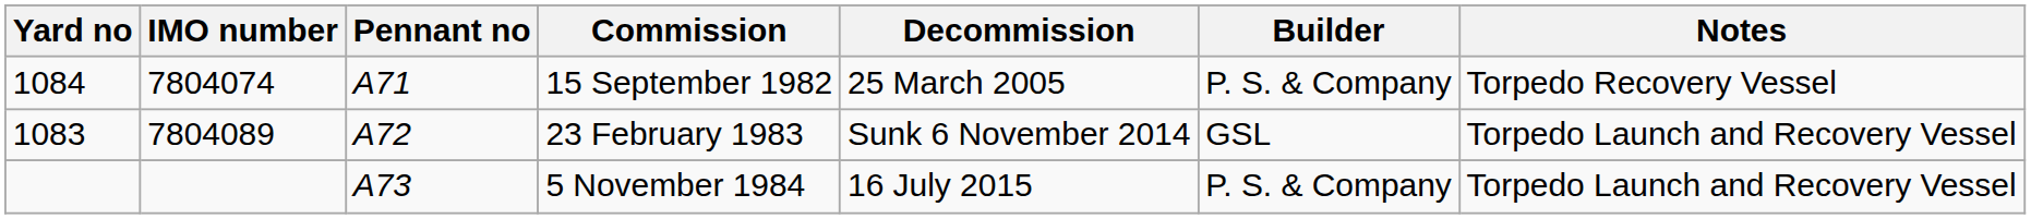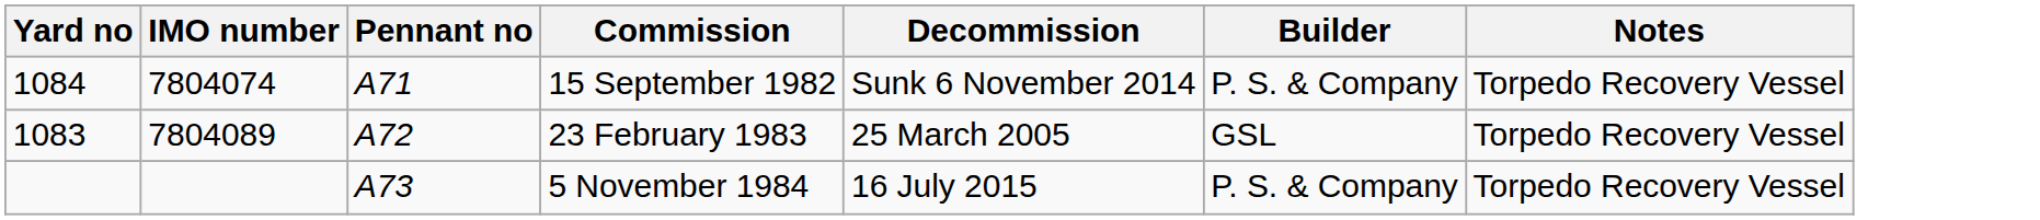 <table class="wikitable">
 <tr>
 <th>Yard no</th>
 <th>IMO number</th>
 <th>Pennant no</th>
 <th>Commission</th>
 <th>Decommission</th>
 <th>Builder</th>
 <th>Notes</th>
 </tr>
 <tr>
 <td>1084</td>
 <td>7804074</td>
 <td><em>A71</em></td>
 <td>15 September 1982</td>
-<td>25 March 2005</td>
+<td>Sunk 6 November 2014 </td>
 <td>P. S. & Company</td>
 <td>Torpedo Recovery Vessel</td>
 </tr>
 <tr>
 <td>1083</td>
 <td>7804089</td>
 <td><em>A72</em></td>
 <td>23 February 1983</td>
-<td>Sunk 6 November 2014 </td>
+<td>25 March 2005</td>
 <td>GSL</td>
-<td>Torpedo Launch and Recovery Vessel</td>
+<td>Torpedo Recovery Vessel</td>
 </tr>
 <tr>
 <td></td>
 <td></td>
 <td><em>A73</em></td>
 <td>5 November 1984</td>
 <td>16 July 2015 </td>
 <td>P. S. & Company</td>
-<td>Torpedo Launch and Recovery Vessel</td>
+<td>Torpedo Recovery Vessel</td>
 </tr>
 </table>
